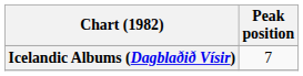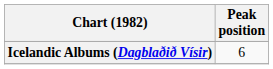 <table class="wikitable sortable plainrowheaders" style="text-align:center">
 <tr>
 <th scope="col">Chart (1982)</th>
 <th scope="col">Peak<br> position</th>
 </tr>
 <tr>
 </tr>
 <tr>
 </tr>
 <tr>
 </tr>
 <tr>
 <th scope="row">Icelandic Albums (<em><a href='#'>Dagblaðið Vísir</a></em>)</th>
-<td>7</td>
+<td>6</td>
 </tr>
 <tr>
 </tr>
 <tr>
 </tr>
 <tr>
 </tr>
 <tr>
 </tr>
 </table>
